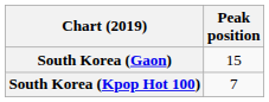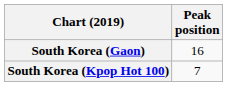 <table class="wikitable plainrowheaders" style="text-align:center">
 <tr>
 <th>Chart (2019)</th>
 <th>Peak<br>position</th>
 </tr>
 <tr>
 <th scope="row">South Korea (<a href='#'>Gaon</a>)</th>
-<td>15</td>
+<td>16</td>
 </tr>
 <tr>
 <th scope="row">South Korea (<a href='#'>Kpop Hot 100</a>)</th>
 <td>7</td>
 </tr>
 </table>
